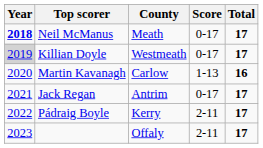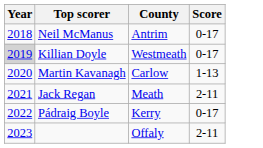 <table class="wikitable" style="text-align:center;">
 <tr>
 <th>Year</th>
 <th>Top scorer</th>
 <th>County</th>
 <th>Score</th>
-<th>Total</th>
 </tr>
 <tr>
-<td><strong><a href='#'>2018</a></strong></td>
+<td><a href='#'>2018</a></td>
 <td style="text-align:left;"> <a href='#'>Neil McManus</a></td>
-<td style="text-align:left;"><a href='#'>Meath</a></td>
+<td style="text-align:left;"><a href='#'>Antrim</a></td>
 <td>0-17</td>
-<td><strong>17</strong></td>
 </tr>
 <tr>
 <td style="background: lightgrey;"><a href='#'>2019</a></td>
 <td style="text-align:left;"> <a href='#'>Killian Doyle</a></td>
 <td style="text-align:left;"><a href='#'>Westmeath</a></td>
 <td>0-17</td>
-<td><strong>17</strong></td>
 </tr>
 <tr>
 <td><a href='#'>2020</a></td>
 <td style="text-align:left;"> <a href='#'>Martin Kavanagh</a></td>
 <td style="text-align:left;"><a href='#'>Carlow</a></td>
 <td>1-13</td>
-<td><strong>16</strong></td>
 </tr>
 <tr>
 <td><a href='#'>2021</a></td>
 <td style="text-align:left;"> <a href='#'>Jack Regan</a></td>
-<td style="text-align:left;"><a href='#'>Antrim</a></td>
-<td>0-17</td>
-<td><strong>17</strong></td>
+<td style="text-align:left;"><a href='#'>Meath</a></td>
+<td>2-11</td>
 </tr>
 <tr>
 <td><a href='#'>2022</a></td>
 <td style="text-align:left;"> <a href='#'>Pádraig Boyle</a></td>
 <td style="text-align:left;"><a href='#'>Kerry</a></td>
-<td>2-11</td>
-<td><strong>17</strong></td>
+<td>0-17</td>
 </tr>
 <tr>
 <td><a href='#'>2023</a></td>
 <td style="text-align:left;"> </td>
 <td style="text-align:left;"><a href='#'>Offaly</a></td>
 <td>2-11</td>
-<td><strong>17</strong></td>
 </tr>
 </table>
